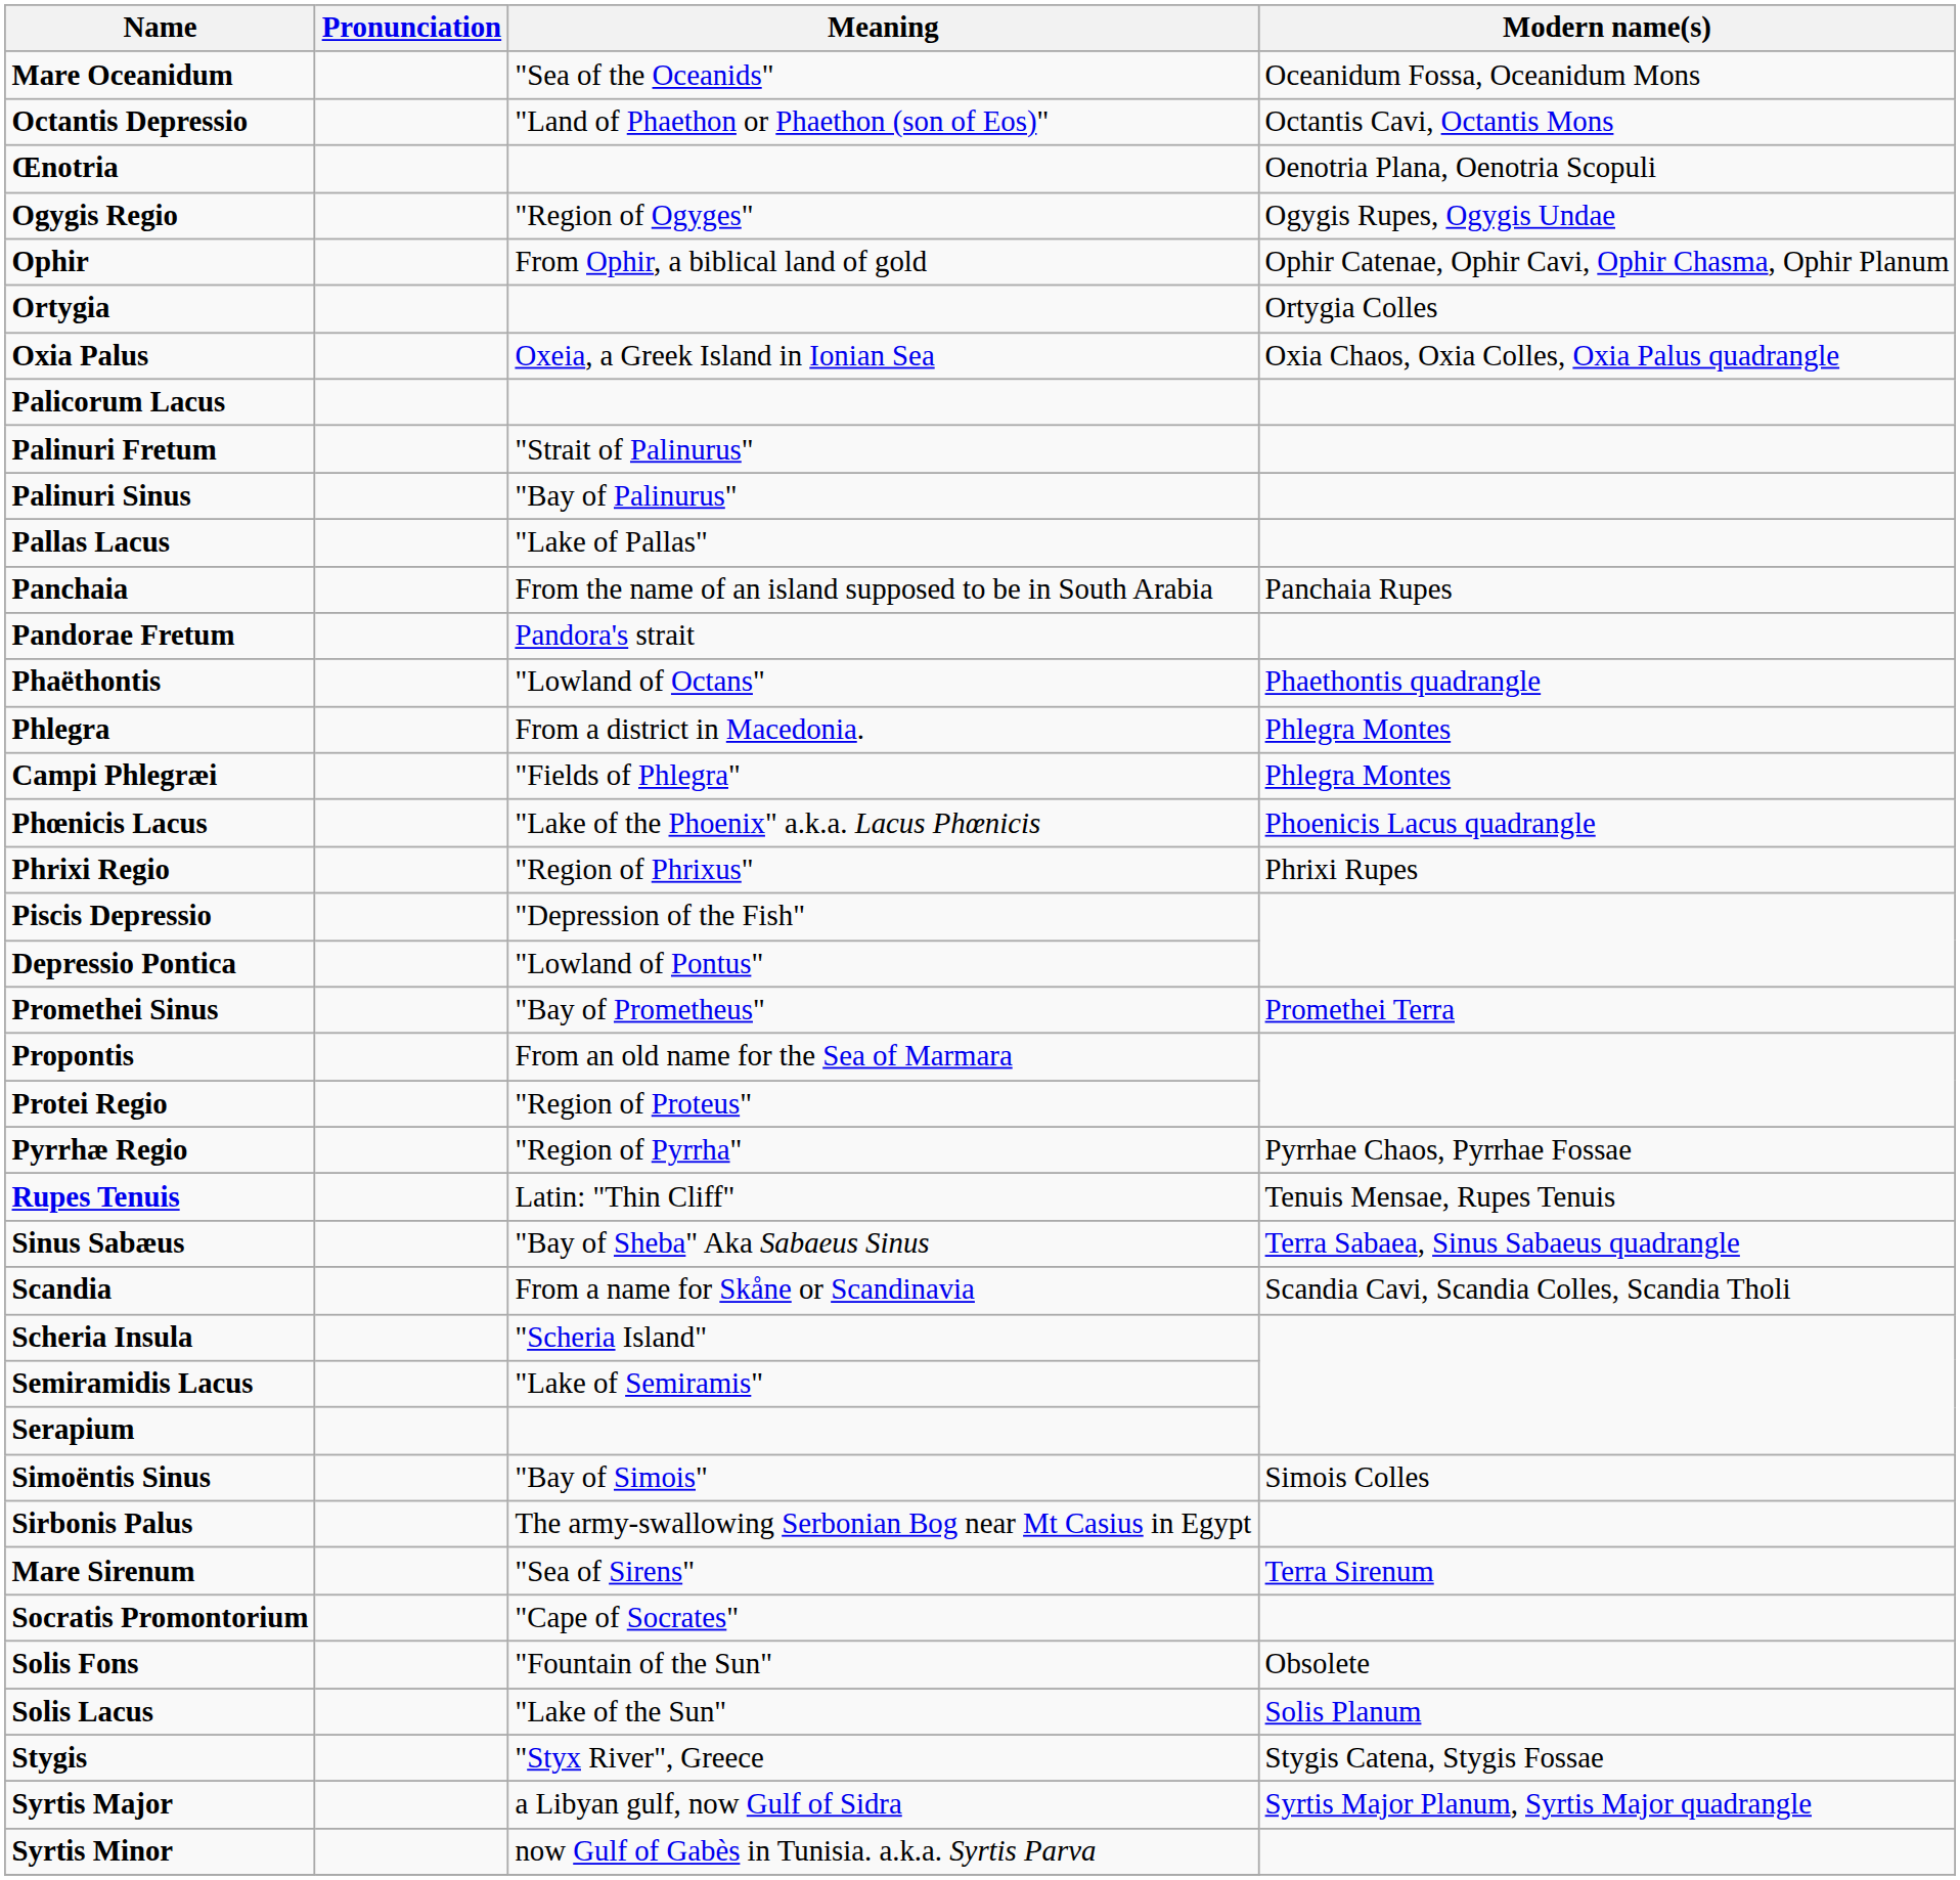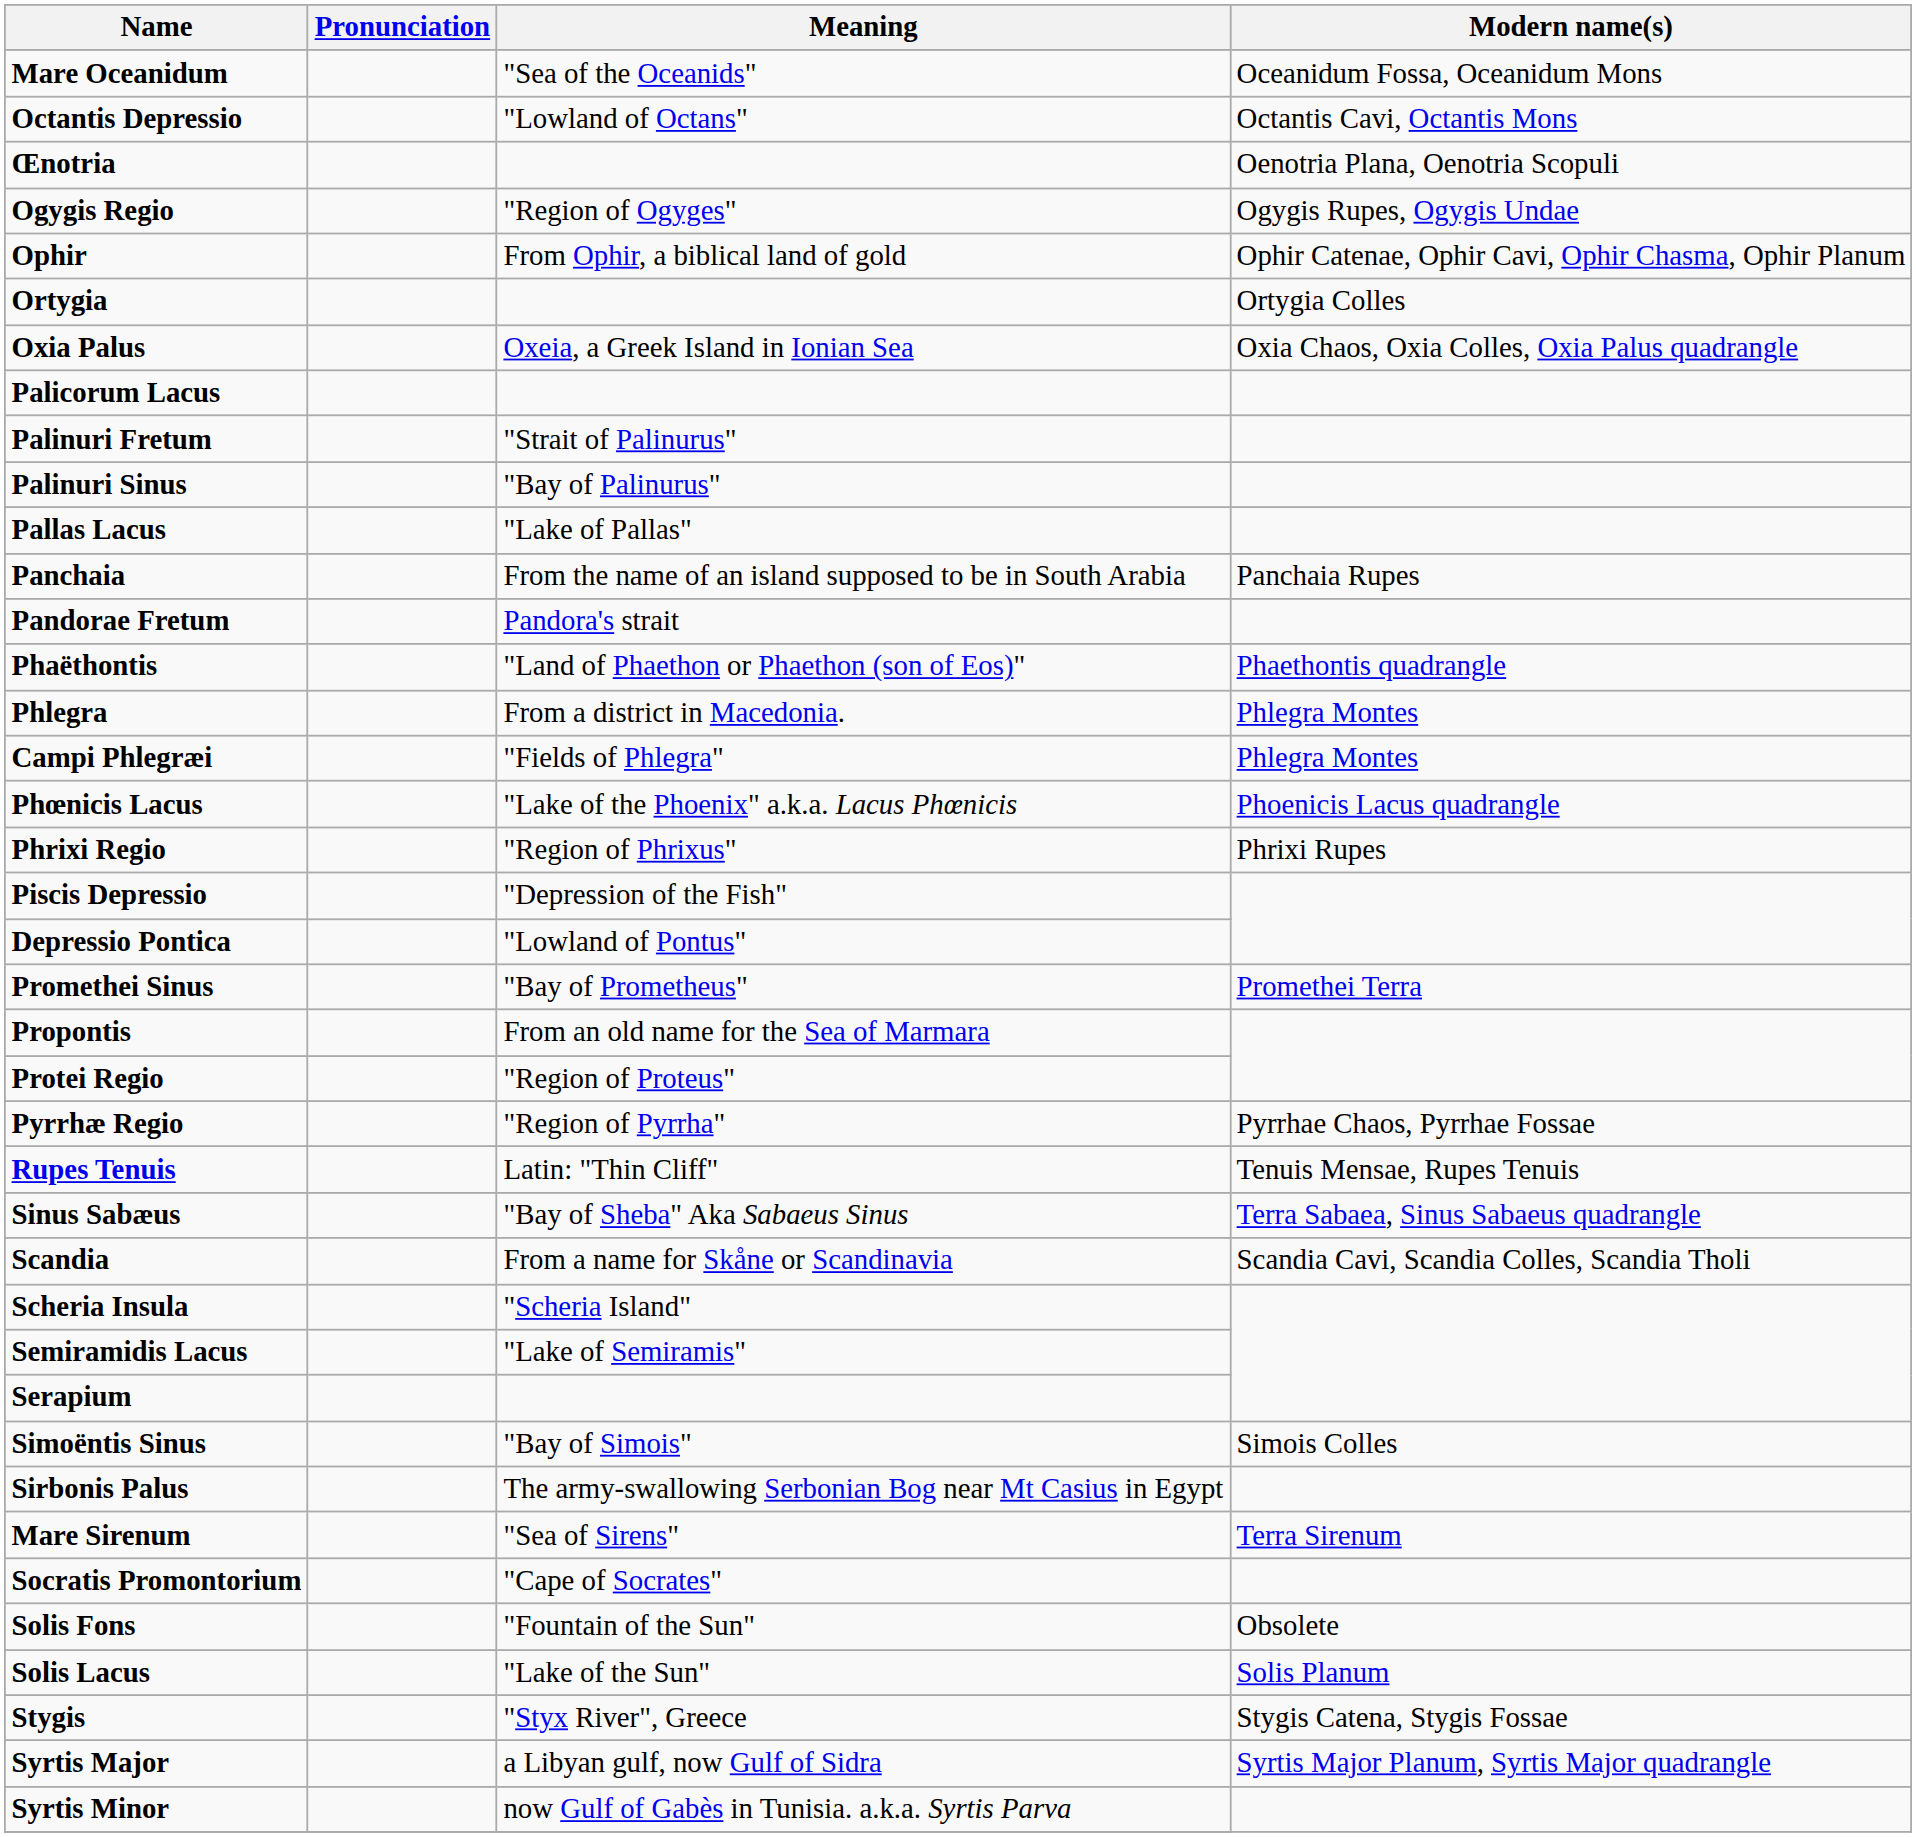 <table class="wikitable">
 <tr>
 <th>Name</th>
 <th><a href='#'>Pronunciation</a></th>
 <th>Meaning</th>
 <th>Modern name(s)</th>
 </tr>
 <tr>
 <td><strong>Mare Oceanidum</strong></td>
 <td></td>
 <td>"Sea of the <a href='#'>Oceanids</a>"</td>
 <td>Oceanidum Fossa, Oceanidum Mons</td>
 </tr>
 <tr>
 <td><strong>Octantis Depressio</strong></td>
 <td></td>
-<td>"Land of <a href='#'>Phaethon</a> or <a href='#'>Phaethon (son of Eos)</a>"</td>
+<td>"Lowland of <a href='#'>Octans</a>"</td>
 <td>Octantis Cavi, <a href='#'>Octantis Mons</a></td>
 </tr>
 <tr>
 <td><strong>Œnotria</strong></td>
 <td></td>
 <td></td>
 <td>Oenotria Plana, Oenotria Scopuli</td>
 </tr>
 <tr>
 <td><strong>Ogygis Regio</strong></td>
 <td></td>
 <td>"Region of <a href='#'>Ogyges</a>"</td>
 <td>Ogygis Rupes, <a href='#'>Ogygis Undae</a></td>
 </tr>
 <tr>
 <td><strong>Ophir</strong></td>
 <td></td>
 <td>From <a href='#'>Ophir</a>, a biblical land of gold</td>
 <td>Ophir Catenae, Ophir Cavi, <a href='#'>Ophir Chasma</a>, Ophir Planum</td>
 </tr>
 <tr>
 <td><strong>Ortygia</strong></td>
 <td></td>
 <td></td>
 <td>Ortygia Colles</td>
 </tr>
 <tr>
 <td><strong>Oxia Palus</strong></td>
 <td></td>
 <td><a href='#'>Oxeia</a>, a Greek Island in <a href='#'>Ionian Sea</a></td>
 <td>Oxia Chaos, Oxia Colles, <a href='#'>Oxia Palus quadrangle</a></td>
 </tr>
 <tr>
 <td><strong>Palicorum Lacus</strong></td>
 <td></td>
 <td></td>
 </tr>
 <tr>
 <td><strong>Palinuri Fretum</strong></td>
 <td></td>
 <td>"Strait of <a href='#'>Palinurus</a>"</td>
 <td></td>
 </tr>
 <tr>
 <td><strong>Palinuri Sinus</strong></td>
 <td></td>
 <td>"Bay of <a href='#'>Palinurus</a>"</td>
 <td></td>
 </tr>
 <tr>
 <td><strong>Pallas Lacus</strong></td>
 <td></td>
 <td>"Lake of Pallas"</td>
 </tr>
 <tr>
 <td><strong>Panchaia</strong></td>
 <td></td>
 <td>From the name of an island supposed to be in South Arabia</td>
 <td>Panchaia Rupes</td>
 </tr>
 <tr>
 <td><strong>Pandorae Fretum</strong></td>
 <td></td>
 <td><a href='#'>Pandora's</a> strait</td>
 </tr>
 <tr>
 <td><strong>Phaëthontis</strong></td>
 <td></td>
-<td>"Lowland of <a href='#'>Octans</a>"</td>
+<td>"Land of <a href='#'>Phaethon</a> or <a href='#'>Phaethon (son of Eos)</a>"</td>
 <td><a href='#'>Phaethontis quadrangle</a></td>
 </tr>
 <tr>
 <td><strong>Phlegra</strong></td>
 <td></td>
 <td>From a district in <a href='#'>Macedonia</a>.</td>
 <td><a href='#'>Phlegra Montes</a></td>
 </tr>
 <tr>
 <td><strong>Campi Phlegræi</strong></td>
 <td></td>
 <td>"Fields of <a href='#'>Phlegra</a>"</td>
 <td><a href='#'>Phlegra Montes</a></td>
 </tr>
 <tr>
 <td><strong>Phœnicis Lacus</strong></td>
 <td></td>
 <td>"Lake of the <a href='#'>Phoenix</a>" a.k.a. <em>Lacus Phœnicis</em></td>
 <td><a href='#'>Phoenicis Lacus quadrangle</a></td>
 </tr>
 <tr>
 <td><strong>Phrixi Regio</strong></td>
 <td></td>
 <td>"Region of <a href='#'>Phrixus</a>"</td>
 <td>Phrixi Rupes</td>
 </tr>
 <tr>
 <td><strong>Piscis Depressio</strong></td>
 <td></td>
 <td>"Depression of the Fish"</td>
 </tr>
 <tr>
 <td><strong>Depressio Pontica</strong></td>
 <td></td>
 <td>"Lowland of <a href='#'>Pontus</a>"</td>
 </tr>
 <tr>
 <td><strong>Promethei Sinus</strong></td>
 <td></td>
 <td>"Bay of <a href='#'>Prometheus</a>"</td>
 <td><a href='#'>Promethei Terra</a></td>
 </tr>
 <tr>
 <td><strong>Propontis</strong></td>
 <td></td>
 <td>From an old name for the <a href='#'>Sea of Marmara</a></td>
 </tr>
 <tr>
 <td><strong>Protei Regio</strong></td>
 <td></td>
 <td>"Region of <a href='#'>Proteus</a>"</td>
 </tr>
 <tr>
 <td><strong>Pyrrhæ Regio</strong></td>
 <td></td>
 <td>"Region of <a href='#'>Pyrrha</a>"</td>
 <td>Pyrrhae Chaos, Pyrrhae Fossae</td>
 </tr>
 <tr>
 <td><strong><a href='#'>Rupes Tenuis</a></strong></td>
 <td></td>
 <td>Latin: "Thin Cliff"</td>
 <td>Tenuis Mensae, Rupes Tenuis</td>
 </tr>
 <tr>
 <td><strong>Sinus Sabæus</strong></td>
 <td></td>
 <td>"Bay of <a href='#'>Sheba</a>" Aka <em>Sabaeus Sinus</em></td>
 <td><a href='#'>Terra Sabaea</a>, <a href='#'>Sinus Sabaeus quadrangle</a></td>
 </tr>
 <tr>
 <td><strong>Scandia</strong></td>
 <td></td>
 <td>From a name for <a href='#'>Skåne</a> or <a href='#'>Scandinavia</a></td>
 <td>Scandia Cavi, Scandia Colles, Scandia Tholi</td>
 </tr>
 <tr>
 <td><strong>Scheria Insula</strong></td>
 <td></td>
 <td>"<a href='#'>Scheria</a> Island"</td>
 </tr>
 <tr>
 <td><strong>Semiramidis Lacus</strong></td>
 <td></td>
 <td>"Lake of <a href='#'>Semiramis</a>"</td>
 </tr>
 <tr>
 <td><strong>Serapium</strong></td>
 <td></td>
 <td></td>
 </tr>
 <tr>
 <td><strong>Simoëntis Sinus</strong></td>
 <td></td>
 <td>"Bay of <a href='#'>Simois</a>"</td>
 <td>Simois Colles</td>
 </tr>
 <tr>
 <td><strong>Sirbonis Palus</strong></td>
 <td></td>
 <td>The army-swallowing <a href='#'>Serbonian Bog</a> near <a href='#'>Mt Casius</a> in Egypt</td>
 <td></td>
 </tr>
 <tr>
 <td><strong>Mare Sirenum</strong></td>
 <td></td>
 <td>"Sea of <a href='#'>Sirens</a>"</td>
 <td><a href='#'>Terra Sirenum</a></td>
 </tr>
 <tr>
 <td><strong>Socratis Promontorium</strong></td>
 <td></td>
 <td>"Cape of <a href='#'>Socrates</a>"</td>
 <td></td>
 </tr>
 <tr>
 <td><strong>Solis Fons</strong></td>
 <td></td>
 <td>"Fountain of the Sun"</td>
 <td>Obsolete</td>
 </tr>
 <tr>
 <td><strong>Solis Lacus</strong></td>
 <td></td>
 <td>"Lake of the Sun"</td>
 <td><a href='#'>Solis Planum</a></td>
 </tr>
 <tr>
 <td><strong>Stygis</strong></td>
 <td></td>
 <td>"<a href='#'>Styx</a> River", Greece</td>
 <td>Stygis Catena, Stygis Fossae</td>
 </tr>
 <tr>
 <td><strong>Syrtis Major</strong></td>
 <td></td>
 <td>a Libyan gulf, now <a href='#'>Gulf of Sidra</a></td>
 <td><a href='#'>Syrtis Major Planum</a>, <a href='#'>Syrtis Major quadrangle</a></td>
 </tr>
 <tr>
 <td><strong>Syrtis Minor</strong></td>
 <td></td>
 <td>now <a href='#'>Gulf of Gabès</a> in Tunisia. a.k.a. <em>Syrtis Parva</em></td>
 </tr>
 <tr>
 </tr>
 </table>
